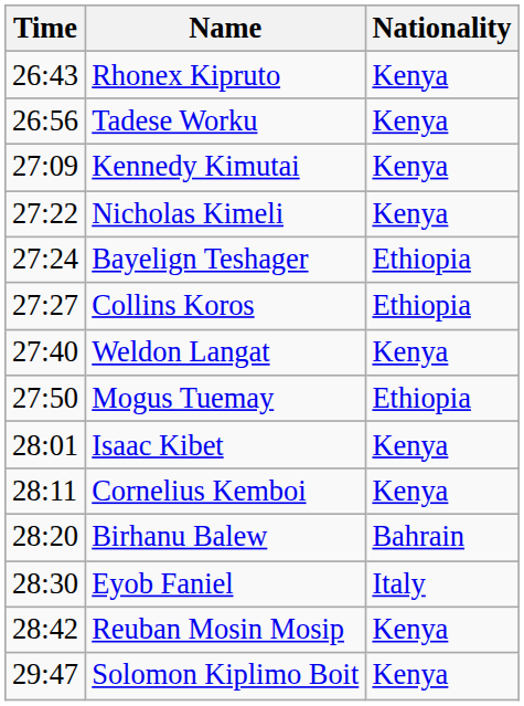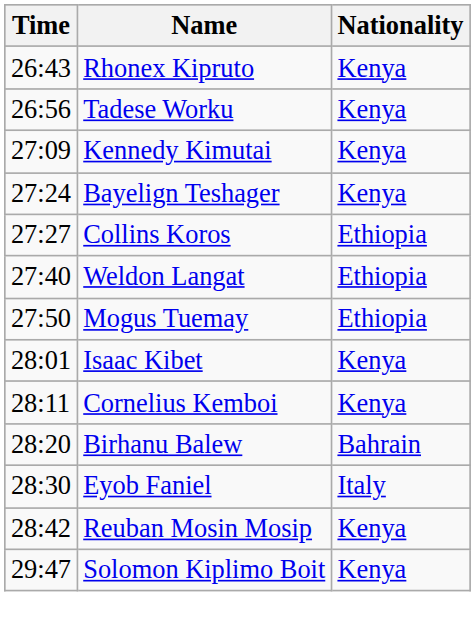 <table class="wikitable mw-collapsible mw-collapsed">
 <tr>
 <th>Time</th>
 <th>Name</th>
 <th>Nationality</th>
 </tr>
 <tr>
 <td>26:43</td>
 <td><a href='#'>Rhonex Kipruto</a></td>
 <td><a href='#'>Kenya</a></td>
 </tr>
 <tr>
 <td>26:56</td>
 <td><a href='#'>Tadese Worku</a></td>
 <td><a href='#'>Kenya</a></td>
 </tr>
 <tr>
 <td>27:09</td>
 <td><a href='#'>Kennedy Kimutai</a></td>
 <td><a href='#'>Kenya</a></td>
 </tr>
 <tr>
-<td>27:22</td>
-<td><a href='#'>Nicholas Kimeli</a></td>
-<td><a href='#'>Kenya</a></td>
-</tr>
-<tr>
 <td>27:24</td>
 <td><a href='#'>Bayelign Teshager</a></td>
-<td><a href='#'>Ethiopia</a></td>
+<td><a href='#'>Kenya</a></td>
 </tr>
 <tr>
 <td>27:27</td>
 <td><a href='#'>Collins Koros</a></td>
 <td><a href='#'>Ethiopia</a></td>
 </tr>
 <tr>
 <td>27:40</td>
 <td><a href='#'>Weldon Langat</a></td>
-<td><a href='#'>Kenya</a></td>
+<td><a href='#'>Ethiopia</a></td>
 </tr>
 <tr>
 <td>27:50</td>
 <td><a href='#'>Mogus Tuemay</a></td>
 <td><a href='#'>Ethiopia</a></td>
 </tr>
 <tr>
 <td>28:01</td>
 <td><a href='#'>Isaac Kibet</a></td>
 <td><a href='#'>Kenya</a></td>
 </tr>
 <tr>
 <td>28:11</td>
 <td><a href='#'>Cornelius Kemboi</a></td>
 <td><a href='#'>Kenya</a></td>
 </tr>
 <tr>
 <td>28:20</td>
 <td><a href='#'>Birhanu Balew</a></td>
 <td><a href='#'>Bahrain</a></td>
 </tr>
 <tr>
 <td>28:30</td>
 <td><a href='#'>Eyob Faniel</a></td>
 <td><a href='#'>Italy</a></td>
 </tr>
 <tr>
 <td>28:42</td>
 <td><a href='#'>Reuban Mosin Mosip</a></td>
 <td><a href='#'>Kenya</a></td>
 </tr>
 <tr>
 <td>29:47</td>
 <td><a href='#'>Solomon Kiplimo Boit</a></td>
 <td><a href='#'>Kenya</a></td>
 </tr>
 </table>
